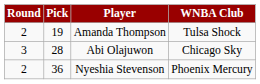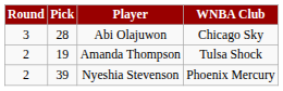 <table class="wikitable" style="text-align:center">
 <tr>
 <th style="background:#990000;color:white;">Round</th>
 <th style="background:#990000;color:white;">Pick</th>
 <th style="background:#990000;color:white;">Player</th>
 <th style="background:#990000;color:white;">WNBA Club</th>
-</tr>
-<tr>
-<td>2</td>
-<td>19</td>
-<td>Amanda Thompson</td>
-<td>Tulsa Shock</td>
 </tr>
 <tr>
 <td>3</td>
 <td>28</td>
 <td>Abi Olajuwon</td>
 <td>Chicago Sky</td>
 </tr>
 <tr>
 <td>2</td>
-<td>36</td>
+<td>19</td>
+<td>Amanda Thompson</td>
+<td>Tulsa Shock</td>
+</tr>
+<tr>
+<td>2</td>
+<td>39</td>
 <td>Nyeshia Stevenson</td>
 <td>Phoenix Mercury</td>
 </tr>
 </table>
